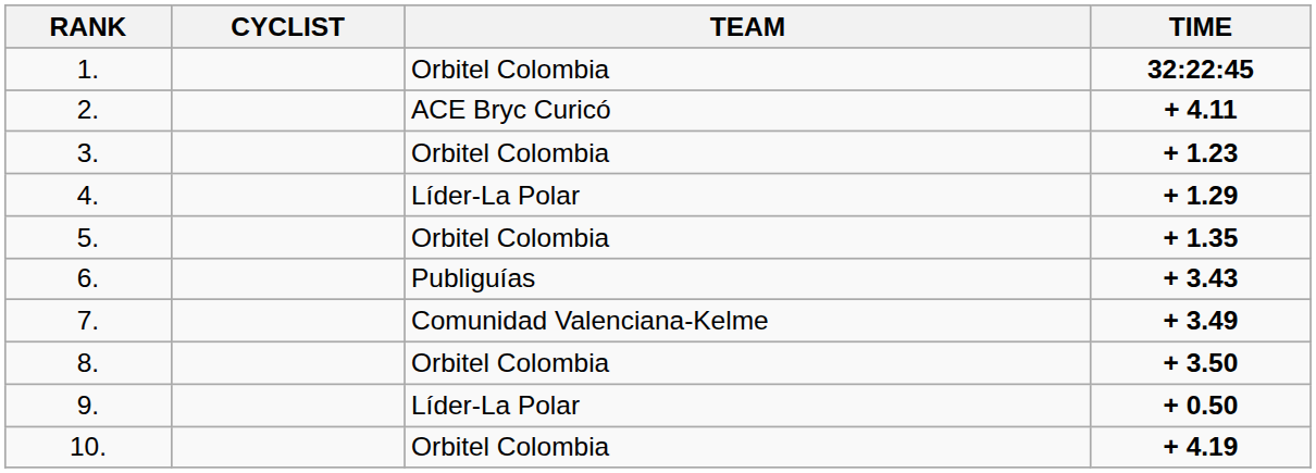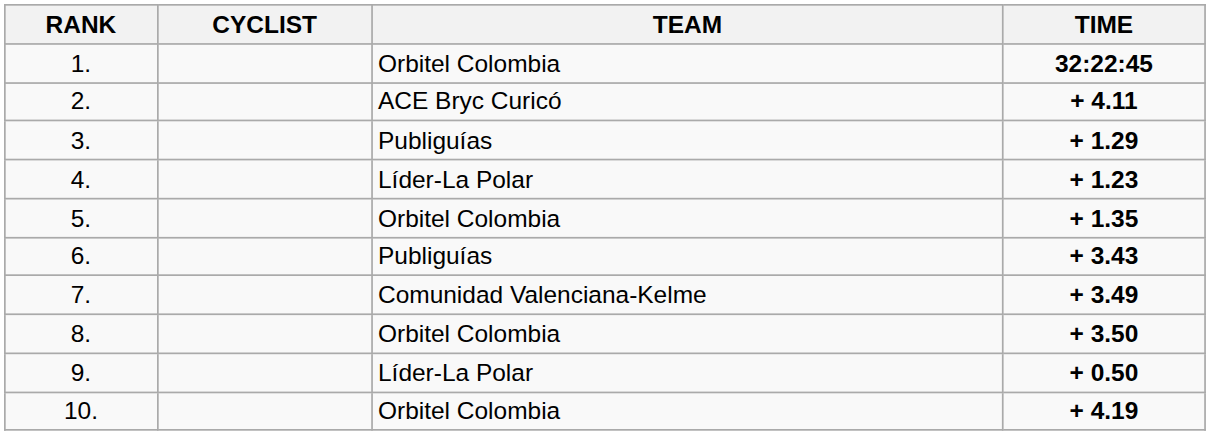 <table class=wikitable style="font-size:90%" width="80%">
 <tr>
 <th>RANK</th>
 <th>CYCLIST</th>
 <th>TEAM</th>
 <th>TIME</th>
 </tr>
 <tr>
 <td align="center">1.</td>
 <td></td>
 <td>Orbitel Colombia</td>
 <td align="center"><strong>32:22:45</strong></td>
 </tr>
 <tr>
 <td align="center">2.</td>
 <td></td>
 <td>ACE Bryc Curicó</td>
 <td align="center"><strong>+ 4.11</strong></td>
 </tr>
 <tr>
 <td align="center">3.</td>
 <td></td>
-<td>Orbitel Colombia</td>
-<td align="center"><strong>+ 1.23</strong></td>
+<td>Publiguías</td>
+<td align="center"><strong>+ 1.29</strong></td>
 </tr>
 <tr>
 <td align="center">4.</td>
 <td></td>
 <td>Líder-La Polar</td>
-<td align="center"><strong>+ 1.29</strong></td>
+<td align="center"><strong>+ 1.23</strong></td>
 </tr>
 <tr>
 <td align="center">5.</td>
 <td></td>
 <td>Orbitel Colombia</td>
 <td align="center"><strong>+ 1.35</strong></td>
 </tr>
 <tr>
 <td align="center">6.</td>
 <td></td>
 <td>Publiguías</td>
 <td align="center"><strong>+ 3.43</strong></td>
 </tr>
 <tr>
 <td align="center">7.</td>
 <td></td>
 <td>Comunidad Valenciana-Kelme</td>
 <td align="center"><strong>+ 3.49</strong></td>
 </tr>
 <tr>
 <td align="center">8.</td>
 <td></td>
 <td>Orbitel Colombia</td>
 <td align="center"><strong>+ 3.50</strong></td>
 </tr>
 <tr>
 <td align="center">9.</td>
 <td></td>
 <td>Líder-La Polar</td>
 <td align="center"><strong>+ 0.50</strong></td>
 </tr>
 <tr>
 <td align="center">10.</td>
 <td></td>
 <td>Orbitel Colombia</td>
 <td align="center"><strong>+ 4.19</strong></td>
 </tr>
 </table>
